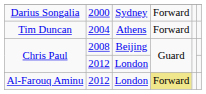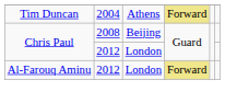 <table class="wikitable" style="text-align:center">
 <tr>
-</tr>
-<tr>
-<td><a href='#'>Darius Songalia</a></td>
-<td><a href='#'>2000</a></td>
-<td><a href='#'>Sydney</a></td>
-<td>Forward</td>
-<td></td>
-<td style="text-align:center;"></td>
 </tr>
 <tr>
 <td><a href='#'>Tim Duncan</a></td>
 <td><a href='#'>2004</a></td>
 <td><a href='#'>Athens</a></td>
-<td>Forward</td>
+<td style="background: khaki;">Forward</td>
 <td></td>
 <td style="text-align:center;"></td>
 </tr>
 <tr>
 <td rowspan=2><a href='#'>Chris Paul</a></td>
 <td><a href='#'>2008</a></td>
 <td><a href='#'>Beijing</a></td>
 <td rowspan=2>Guard</td>
 <td rowspan=2></td>
 <td style="text-align:center;"></td>
 </tr>
 <tr>
 <td><a href='#'>2012</a></td>
 <td><a href='#'>London</a></td>
 <td style="text-align:center;"></td>
 </tr>
 <tr>
 <td><a href='#'>Al-Farouq Aminu</a></td>
 <td><a href='#'>2012</a></td>
 <td><a href='#'>London</a></td>
 <td style="background: khaki;">Forward</td>
 <td></td>
 <td></td>
 </tr>
 </table>
